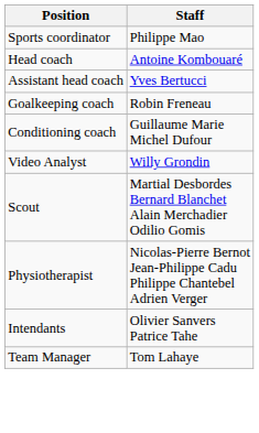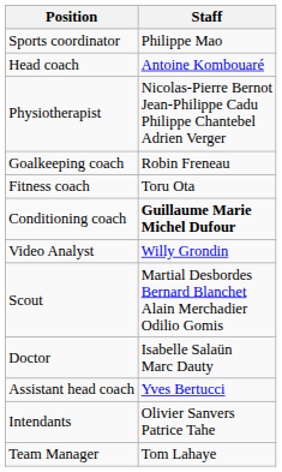 <table class="wikitable">
 <tr>
 <th>Position</th>
 <th>Staff</th>
 </tr>
 <tr>
 <td>Sports coordinator</td>
 <td> Philippe Mao</td>
 </tr>
 <tr>
 <td>Head coach</td>
 <td> <a href='#'>Antoine Kombouaré</a></td>
 </tr>
 <tr>
-<td>Assistant head coach</td>
-<td> <a href='#'>Yves Bertucci</a></td>
+<td>Physiotherapist</td>
+<td> Nicolas-Pierre Bernot  <br>  Jean-Philippe Cadu <br>  Philippe Chantebel <br>   Adrien Verger</td>
 </tr>
 <tr>
 <td>Goalkeeping coach</td>
 <td> Robin Freneau</td>
 </tr>
 <tr>
+<td>Fitness coach</td>
+<td> Toru Ota</td>
+</tr>
+<tr>
 <td>Conditioning coach</td>
-<td> Guillaume Marie <br>  Michel Dufour</td>
+<td><strong> Guillaume Marie <br>  Michel Dufour</strong></td>
 </tr>
 <tr>
 <td>Video Analyst</td>
 <td> <a href='#'>Willy Grondin</a></td>
 </tr>
 <tr>
 <td>Scout</td>
 <td> Martial Desbordes <br>  <a href='#'>Bernard Blanchet</a>  <br>  Alain Merchadier <br>   Odilio Gomis</td>
 </tr>
 <tr>
-<td>Physiotherapist</td>
-<td> Nicolas-Pierre Bernot  <br>  Jean-Philippe Cadu <br>  Philippe Chantebel <br>   Adrien Verger</td>
+<td>Doctor</td>
+<td> Isabelle Salaün <br>  Marc Dauty</td>
+</tr>
+<tr>
+<td>Assistant head coach</td>
+<td> <a href='#'>Yves Bertucci</a></td>
 </tr>
 <tr>
 <td>Intendants</td>
 <td> Olivier Sanvers <br>  Patrice Tahe</td>
 </tr>
 <tr>
 <td>Team Manager</td>
 <td> Tom Lahaye</td>
 </tr>
 </table>
